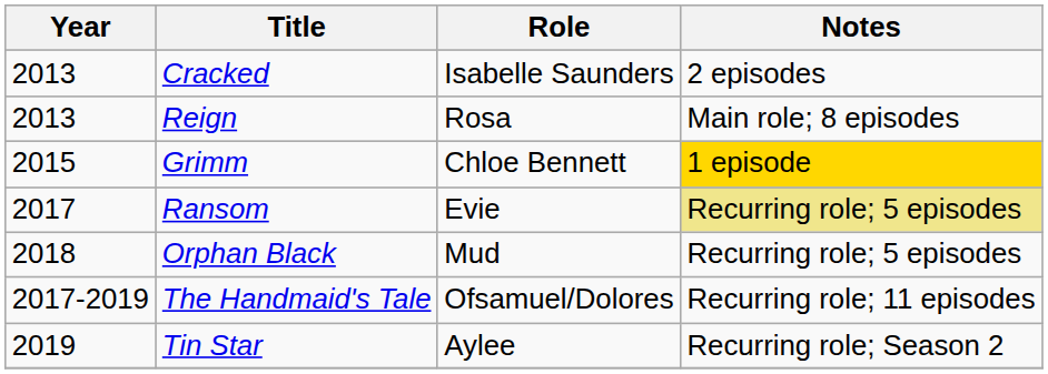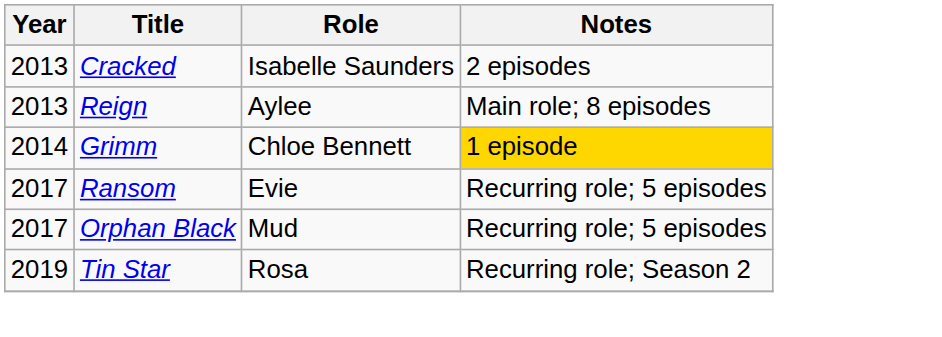 <table class="wikitable sortable">
 <tr>
 <th>Year</th>
 <th>Title</th>
 <th>Role</th>
 <th>Notes</th>
 </tr>
 <tr>
 <td>2013</td>
 <td><em><a href='#'>Cracked</a></em></td>
 <td>Isabelle Saunders</td>
 <td>2 episodes</td>
 </tr>
 <tr>
 <td>2013</td>
 <td><em><a href='#'>Reign</a></em></td>
-<td>Rosa</td>
+<td>Aylee</td>
 <td>Main role; 8 episodes</td>
 </tr>
 <tr>
-<td>2015</td>
+<td>2014</td>
 <td><em><a href='#'>Grimm</a></em></td>
 <td>Chloe Bennett</td>
 <td style="background: gold;">1 episode</td>
 </tr>
 <tr>
 <td>2017</td>
 <td><em><a href='#'>Ransom</a></em></td>
 <td>Evie</td>
-<td style="background: khaki;">Recurring role; 5 episodes</td>
+<td>Recurring role; 5 episodes</td>
 </tr>
 <tr>
-<td>2018</td>
+<td>2017</td>
 <td><em><a href='#'>Orphan Black</a></em></td>
 <td>Mud</td>
 <td>Recurring role; 5 episodes</td>
 </tr>
 <tr>
-<td>2017-2019</td>
-<td><em><a href='#'>The Handmaid's Tale</a></em></td>
-<td>Ofsamuel/Dolores</td>
-<td>Recurring role; 11 episodes</td>
-</tr>
-<tr>
 <td>2019</td>
 <td><em><a href='#'>Tin Star</a></em></td>
-<td>Aylee</td>
+<td>Rosa</td>
 <td>Recurring role; Season 2</td>
 </tr>
 <tr>
 </tr>
 </table>
